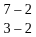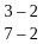 <table style="text-align:center">
 <tr>
 <th width=200></th>
 <th width=100></th>
 <th width=200></th>
 </tr>
 <tr>
 <td align=right><strong></strong></td>
-<td>7 – 2</td>
+<td>3 – 2</td>
 <td align=left></td>
 </tr>
 <tr>
 <td align=right><strong></strong></td>
-<td>3 – 2</td>
+<td>7 – 2</td>
 <td align=left></td>
 </tr>
 </table>
